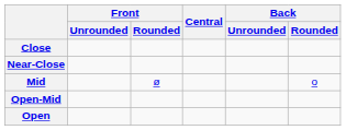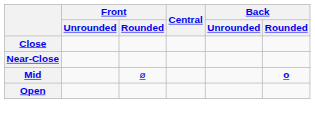 <table class="wikitable" style="text-align:center">
 <tr>
 <th rowspan="2"></th>
 <th colspan="2"><a href='#'>Front</a></th>
 <th rowspan="2"><a href='#'>Central</a></th>
 <th colspan="2"><a href='#'>Back</a></th>
 </tr>
 <tr>
 <th><a href='#'>Unrounded</a></th>
 <th><a href='#'>Rounded</a></th>
 <th><a href='#'>Unrounded</a></th>
 <th><a href='#'>Rounded</a></th>
 </tr>
 <tr>
 <th><a href='#'>Close</a></th>
 <td></td>
 <td></td>
 <td></td>
 <td></td>
 <td></td>
 </tr>
 <tr>
 <th><a href='#'>Near-Close</a></th>
 <td></td>
 <td></td>
 <td></td>
 <td></td>
 <td></td>
 </tr>
 <tr>
 <th><a href='#'>Mid</a></th>
 <td></td>
 <td><a href='#'>ø</a></td>
 <td></td>
 <td></td>
-<td><a href='#'>o</a></td>
-</tr>
-<tr>
-<th><a href='#'>Open-Mid</a></th>
-<td></td>
-<td></td>
-<td></td>
-<td></td>
-<td></td>
+<td><strong><a href='#'>o</a></strong></td>
 </tr>
 <tr>
 <th><a href='#'>Open</a></th>
 <td></td>
 <td></td>
 <td></td>
 <td></td>
 <td></td>
 </tr>
 </table>
